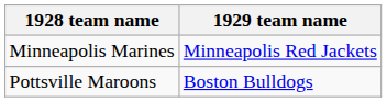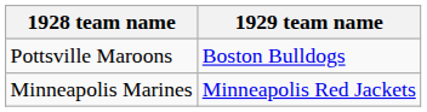 <table class="wikitable">
 <tr>
 <th>1928 team name</th>
 <th>1929 team name</th>
 </tr>
 <tr>
+<td>Pottsville Maroons</td>
+<td><a href='#'>Boston Bulldogs</a></td>
+</tr>
+<tr>
 <td>Minneapolis Marines</td>
 <td><a href='#'>Minneapolis Red Jackets</a></td>
 </tr>
-<tr>
-<td>Pottsville Maroons</td>
-<td><a href='#'>Boston Bulldogs</a></td>
-</tr>
 </table>
